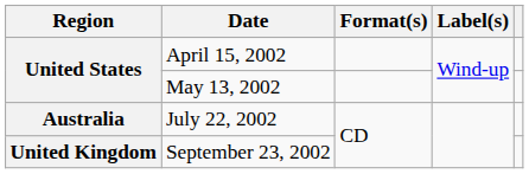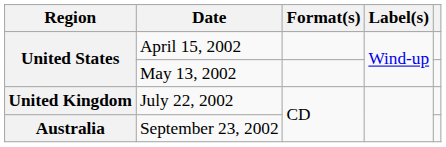 <table class="wikitable plainrowheaders">
 <tr>
 <th scope="col">Region</th>
 <th scope="col">Date</th>
 <th scope="col">Format(s)</th>
 <th scope="col">Label(s)</th>
 <th scope="col"></th>
 </tr>
 <tr>
 <th scope="row" rowspan="2">United States</th>
 <td>April 15, 2002</td>
 <td></td>
 <td rowspan="2"><a href='#'>Wind-up</a></td>
 <td align="center"></td>
 </tr>
 <tr>
 <td>May 13, 2002</td>
 <td></td>
 <td align="center"></td>
 </tr>
 <tr>
-<th scope="row">Australia</th>
+<th scope="row">United Kingdom</th>
 <td>July 22, 2002</td>
 <td rowspan="2">CD</td>
 <td rowspan="2"></td>
 <td align="center"></td>
 </tr>
 <tr>
-<th scope="row">United Kingdom</th>
+<th scope="row">Australia</th>
 <td>September 23, 2002</td>
 <td align="center"></td>
 </tr>
 </table>
